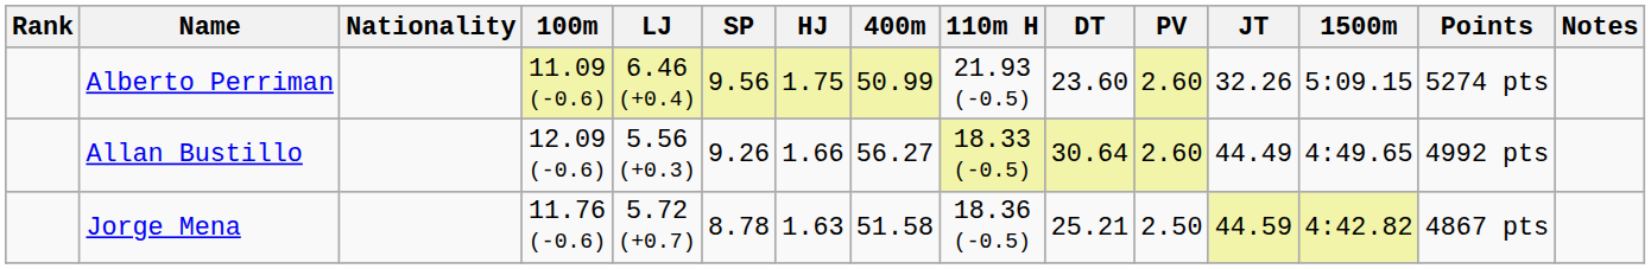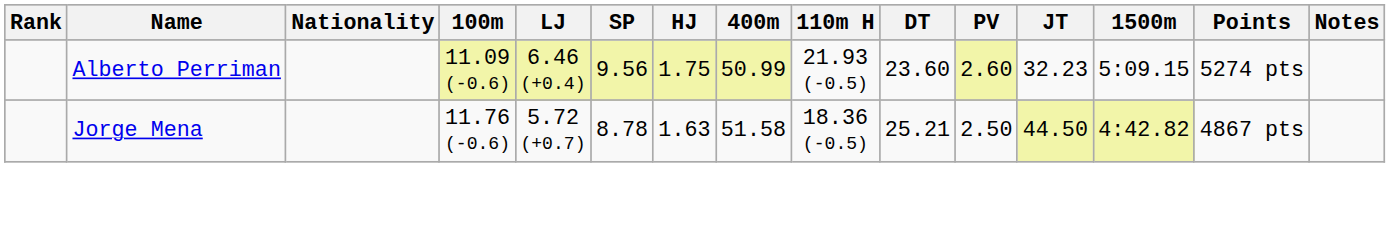 <table class="wikitable sortable" style="text-align:center">
 <tr>
 <th>Rank</th>
 <th>Name</th>
 <th>Nationality</th>
 <th>100m</th>
 <th>LJ</th>
 <th>SP</th>
 <th>HJ</th>
 <th>400m</th>
 <th>110m H</th>
 <th>DT</th>
 <th>PV</th>
 <th>JT</th>
 <th>1500m</th>
 <th>Points</th>
 <th>Notes</th>
 </tr>
 <tr>
 <td></td>
 <td align=left><a href='#'>Alberto Perriman</a></td>
 <td align=left></td>
 <td bgcolor=#F2F5A9>11.09<br><small>(-0.6)</small></td>
 <td bgcolor=#F2F5A9>6.46<br><small>(+0.4)</small></td>
 <td bgcolor=#F2F5A9>9.56<br></td>
 <td bgcolor=#F2F5A9>1.75<br></td>
 <td bgcolor=#F2F5A9>50.99<br></td>
 <td>21.93<br><small>(-0.5)</small></td>
 <td>23.60<br></td>
 <td bgcolor=#F2F5A9>2.60<br></td>
-<td>32.26<br></td>
+<td>32.23<br></td>
 <td>5:09.15<br></td>
 <td>5274 pts</td>
-<td></td>
-</tr>
-<tr>
-<td></td>
-<td align=left><a href='#'>Allan Bustillo</a></td>
-<td align=left></td>
-<td>12.09<br><small>(-0.6)</small></td>
-<td>5.56<br><small>(+0.3)</small></td>
-<td>9.26<br></td>
-<td>1.66<br></td>
-<td>56.27<br></td>
-<td bgcolor=#F2F5A9>18.33<br><small>(-0.5)</small></td>
-<td bgcolor=#F2F5A9>30.64<br></td>
-<td bgcolor=#F2F5A9>2.60<br></td>
-<td>44.49<br></td>
-<td>4:49.65<br></td>
-<td>4992 pts</td>
 <td></td>
 </tr>
 <tr>
 <td></td>
 <td align=left><a href='#'>Jorge Mena</a></td>
 <td align=left></td>
 <td>11.76<br><small>(-0.6)</small></td>
 <td>5.72<br><small>(+0.7)</small></td>
 <td>8.78<br></td>
 <td>1.63<br></td>
 <td>51.58<br></td>
 <td>18.36<br><small>(-0.5)</small></td>
 <td>25.21<br></td>
 <td>2.50<br></td>
-<td bgcolor=#F2F5A9>44.59<br></td>
+<td bgcolor=#F2F5A9>44.50<br></td>
 <td bgcolor=#F2F5A9>4:42.82<br></td>
 <td>4867 pts</td>
 <td></td>
 </tr>
 </table>
